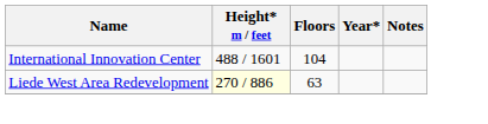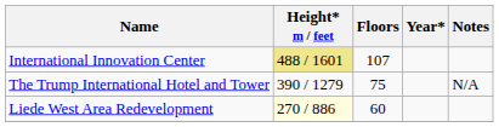 <table class="wikitable sortable">
 <tr>
 <th>Name</th>
 <th width="75px">Height*<br><small><a href='#'>m</a> / <a href='#'>feet</a></small></th>
 <th>Floors</th>
 <th>Year*</th>
 <th class="unsortable">Notes</th>
 </tr>
 <tr>
 <td><a href='#'>International Innovation Center</a></td>
-<td>488 / 1601</td>
-<td align="center">104</td>
+<td style="background: khaki;">488 / 1601</td>
+<td align="center">107</td>
 <td></td>
 <td></td>
 </tr>
 <tr>
+<td><a href='#'>The Trump International Hotel and Tower</a></td>
+<td>390 / 1279</td>
+<td align="center">75</td>
+<td></td>
+<td>N/A</td>
+</tr>
+<tr>
 <td><a href='#'>Liede West Area Redevelopment</a></td>
 <td style="background: lightyellow;">270 / 886</td>
-<td align="center">63</td>
+<td align="center">60</td>
 <td></td>
 <td></td>
 </tr>
 <tr>
 </tr>
 </table>
